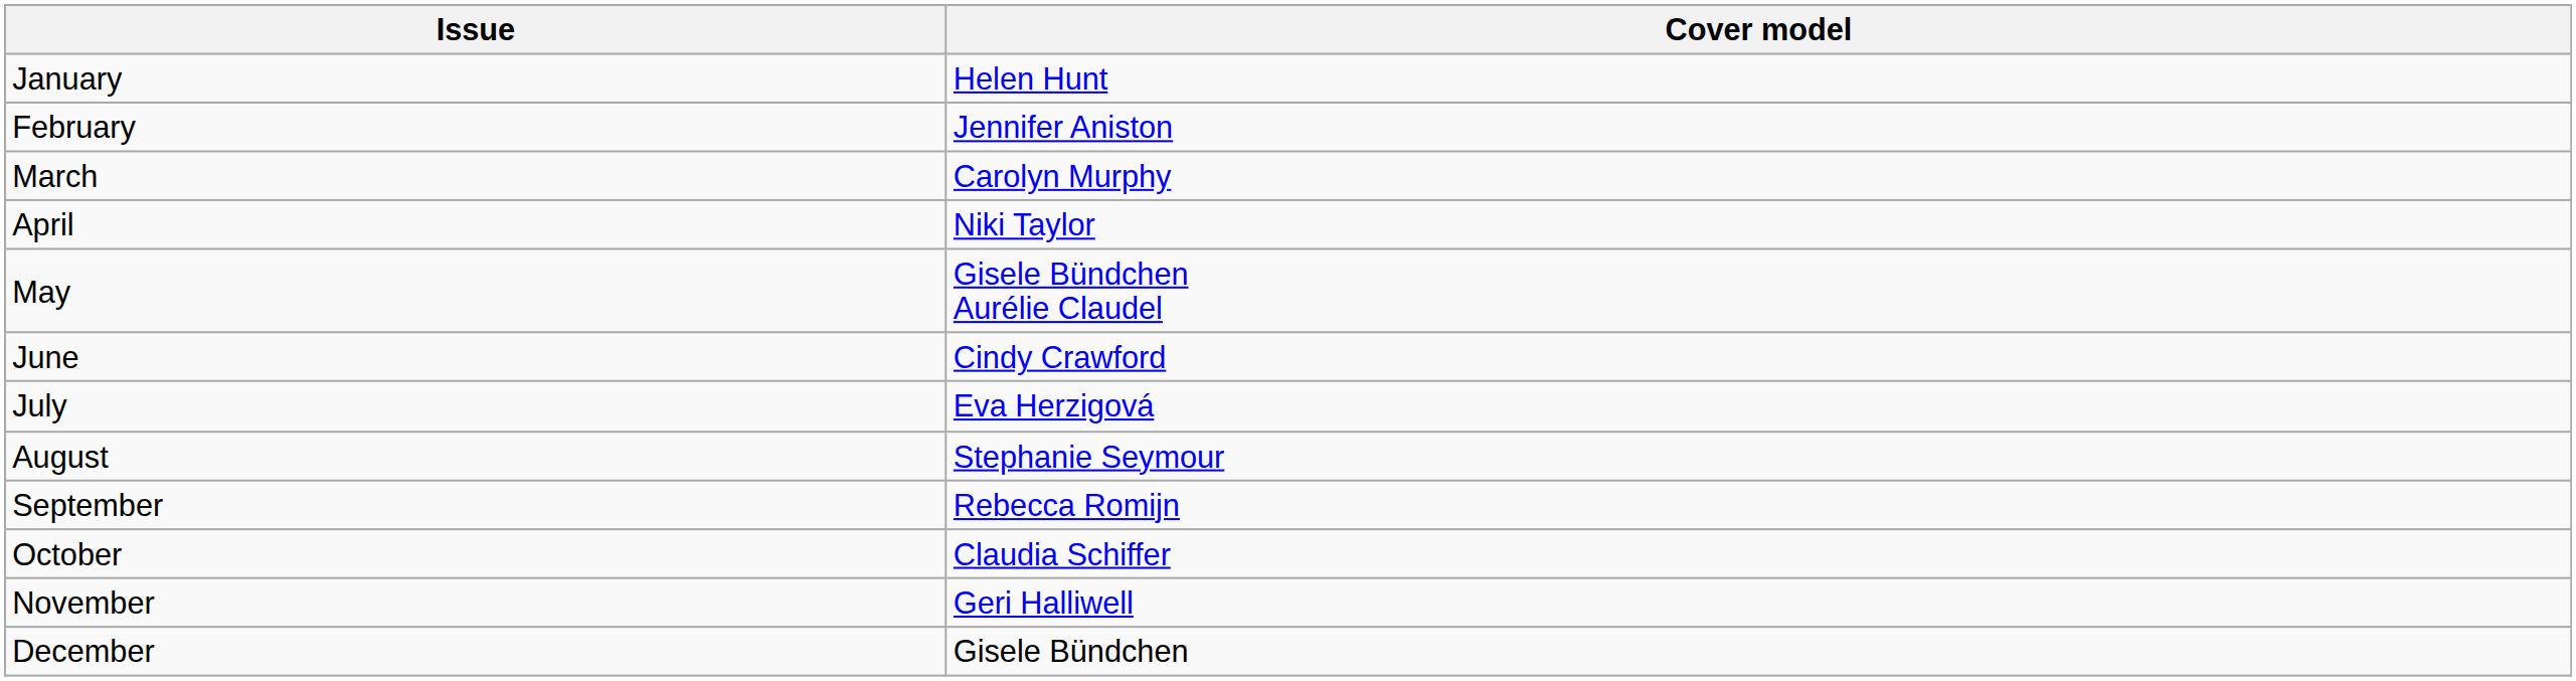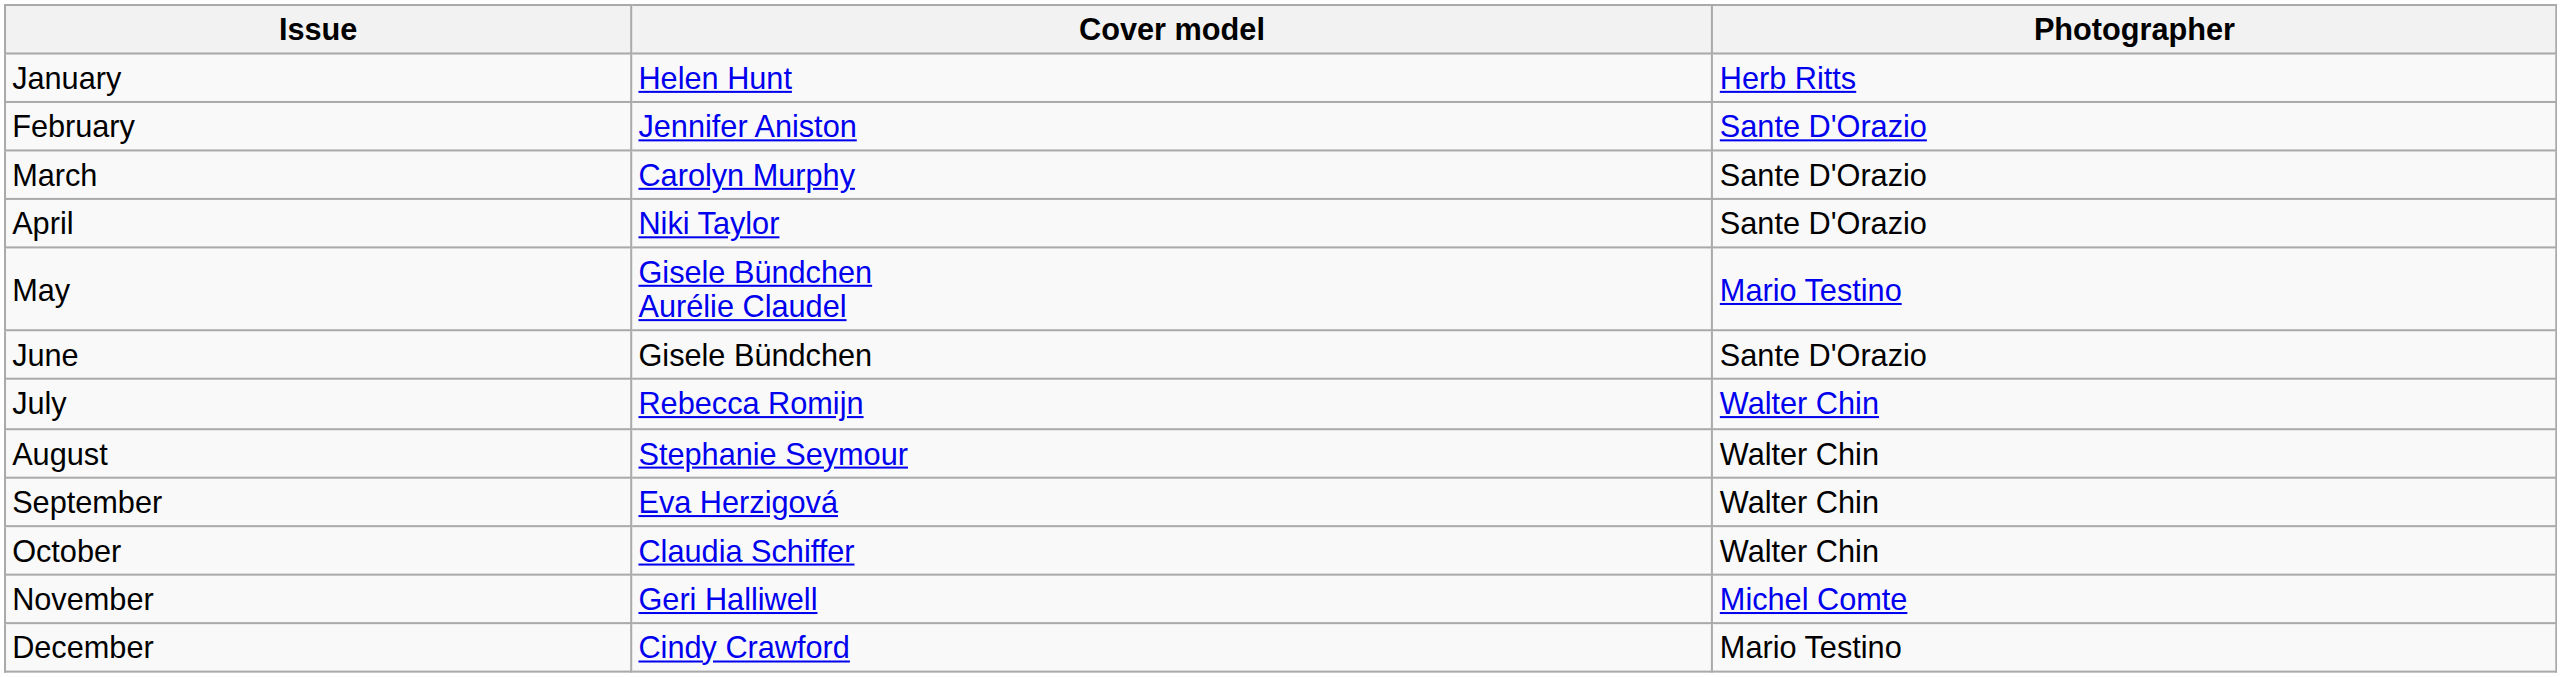 <table class="sortable wikitable"  style="font-size:95%; width:100%;">
 <tr>
 <th style="text-align:center;">Issue</th>
 <th style="text-align:center;">Cover model</th>
+<th style="text-align:center;">Photographer</th>
 </tr>
 <tr>
 <td>January</td>
 <td><a href='#'>Helen Hunt</a></td>
+<td><a href='#'>Herb Ritts</a></td>
 </tr>
 <tr>
 <td>February</td>
 <td><a href='#'>Jennifer Aniston</a></td>
+<td><a href='#'>Sante D'Orazio</a></td>
 </tr>
 <tr>
 <td>March</td>
 <td><a href='#'>Carolyn Murphy</a></td>
+<td>Sante D'Orazio</td>
 </tr>
 <tr>
 <td>April</td>
 <td><a href='#'>Niki Taylor</a></td>
+<td>Sante D'Orazio</td>
 </tr>
 <tr>
 <td>May</td>
 <td><a href='#'>Gisele Bündchen</a><br><a href='#'>Aurélie Claudel</a></td>
+<td><a href='#'>Mario Testino</a></td>
 </tr>
 <tr>
 <td>June</td>
-<td><a href='#'>Cindy Crawford</a></td>
+<td>Gisele Bündchen</td>
+<td>Sante D'Orazio</td>
 </tr>
 <tr>
 <td>July</td>
-<td><a href='#'>Eva Herzigová</a></td>
+<td><a href='#'>Rebecca Romijn</a></td>
+<td><a href='#'>Walter Chin</a></td>
 </tr>
 <tr>
 <td>August</td>
 <td><a href='#'>Stephanie Seymour</a></td>
+<td>Walter Chin</td>
 </tr>
 <tr>
 <td>September</td>
-<td><a href='#'>Rebecca Romijn</a></td>
+<td><a href='#'>Eva Herzigová</a></td>
+<td>Walter Chin</td>
 </tr>
 <tr>
 <td>October</td>
 <td><a href='#'>Claudia Schiffer</a></td>
+<td>Walter Chin</td>
 </tr>
 <tr>
 <td>November</td>
 <td><a href='#'>Geri Halliwell</a></td>
+<td><a href='#'>Michel Comte</a></td>
 </tr>
 <tr>
 <td>December</td>
-<td>Gisele Bündchen</td>
+<td><a href='#'>Cindy Crawford</a></td>
+<td>Mario Testino</td>
 </tr>
 </table>
